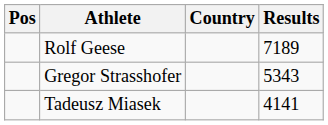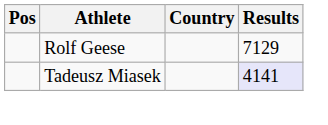 <table class="wikitable">
 <tr>
 <th>Pos</th>
 <th>Athlete</th>
 <th>Country</th>
 <th>Results</th>
 </tr>
 <tr>
 <td align="center"></td>
 <td>Rolf Geese</td>
 <td></td>
-<td>7189</td>
-</tr>
-<tr>
-<td align="center"></td>
-<td>Gregor Strasshofer</td>
-<td></td>
-<td>5343</td>
+<td>7129</td>
 </tr>
 <tr>
 <td align="center"></td>
 <td>Tadeusz Miasek</td>
 <td></td>
-<td>4141</td>
+<td style="background: lavender;">4141</td>
 </tr>
 </table>
